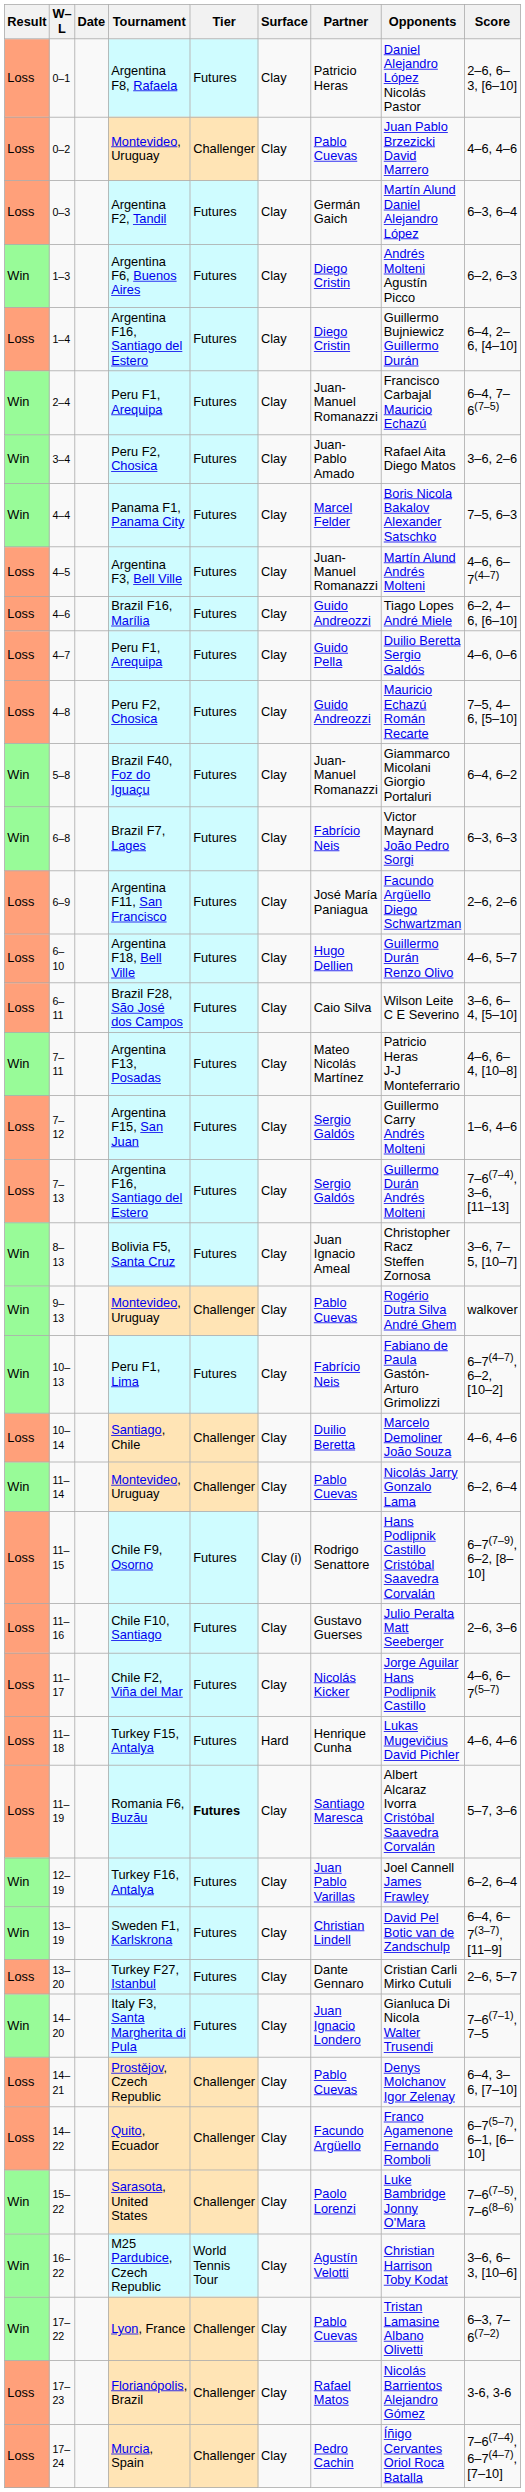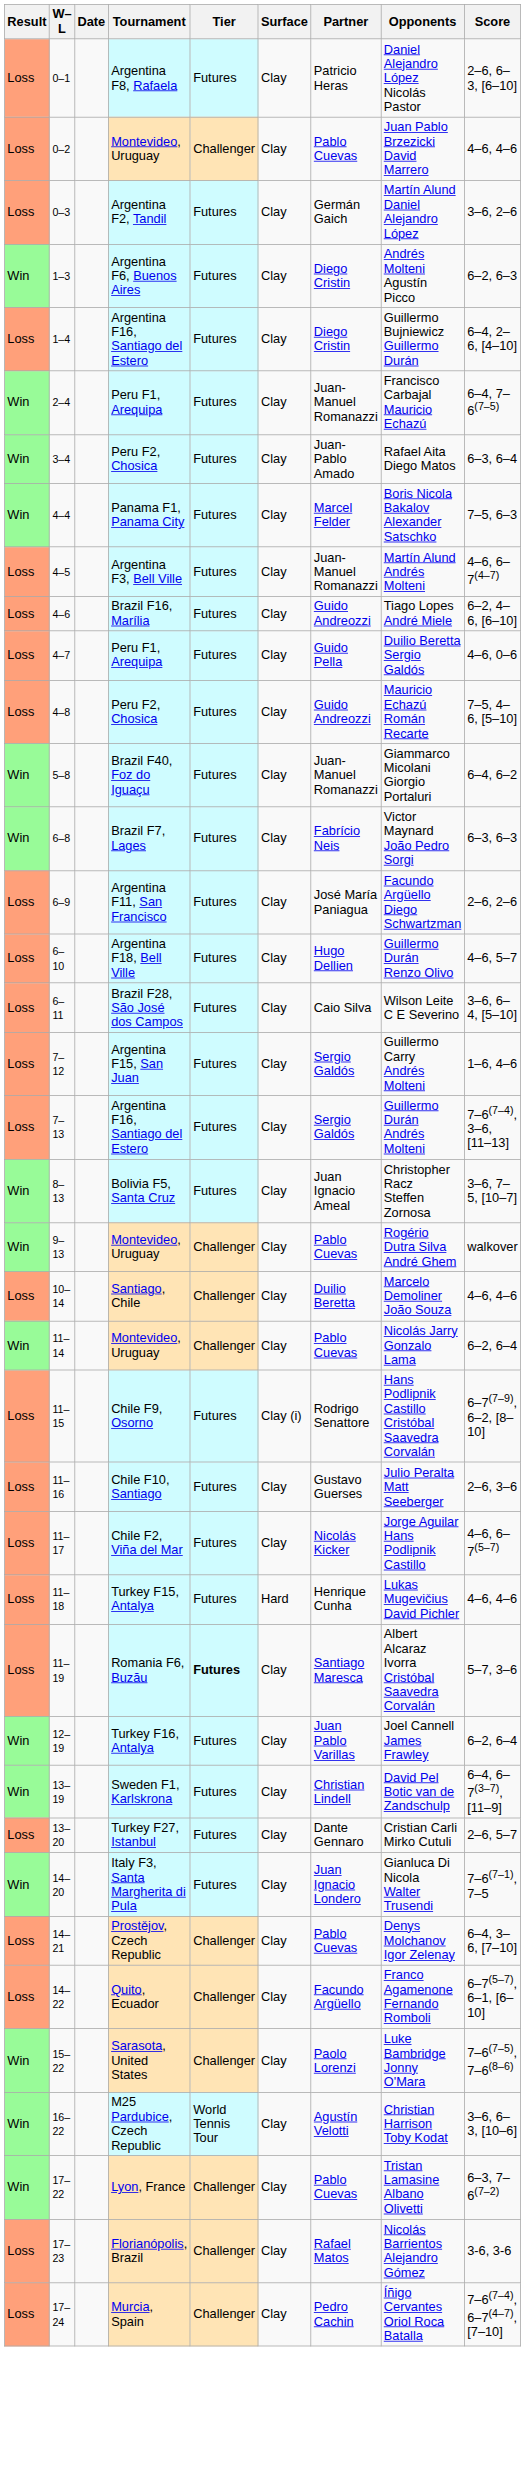 <table class="sortable wikitable">
 <tr>
 <th>Result</th>
 <th class="unsortable">W–L</th>
 <th>Date</th>
 <th>Tournament</th>
 <th>Tier</th>
 <th>Surface</th>
 <th>Partner</th>
 <th>Opponents</th>
 <th class="unsortable">Score</th>
 </tr>
 <tr>
 <td bgcolor=FFA07A>Loss</td>
 <td><small>0–1</small></td>
 <td></td>
 <td style="background:#cffcff;">Argentina F8, <a href='#'>Rafaela</a></td>
 <td style="background:#cffcff;">Futures</td>
 <td>Clay</td>
 <td> Patricio Heras</td>
 <td> <a href='#'>Daniel Alejandro López</a><br> Nicolás Pastor</td>
 <td>2–6, 6–3, [6–10]</td>
 </tr>
 <tr>
 <td bgcolor=FFA07A>Loss</td>
 <td><small>0–2</small></td>
 <td><a href='#'></a></td>
 <td style="background:moccasin;"><a href='#'>Montevideo</a>, Uruguay</td>
 <td style="background:moccasin;">Challenger</td>
 <td>Clay</td>
 <td> <a href='#'>Pablo Cuevas</a></td>
 <td> <a href='#'>Juan Pablo Brzezicki</a><br> <a href='#'>David Marrero</a></td>
 <td>4–6, 4–6</td>
 </tr>
 <tr>
 <td bgcolor=FFA07A>Loss</td>
 <td><small>0–3</small></td>
 <td></td>
 <td style="background:#cffcff;">Argentina F2, <a href='#'>Tandil</a></td>
 <td style="background:#cffcff;">Futures</td>
 <td>Clay</td>
 <td> Germán Gaich</td>
 <td> <a href='#'>Martín Alund</a><br> <a href='#'>Daniel Alejandro López</a></td>
-<td>6–3, 6–4</td>
+<td>3–6, 2–6</td>
 </tr>
 <tr>
 <td bgcolor=98fb98>Win</td>
 <td><small>1–3</small></td>
 <td></td>
 <td style="background:#cffcff;">Argentina F6, <a href='#'>Buenos Aires</a></td>
 <td style="background:#cffcff;">Futures</td>
 <td>Clay</td>
 <td> <a href='#'>Diego Cristin</a></td>
 <td> <a href='#'>Andrés Molteni</a><br> Agustín Picco</td>
 <td>6–2, 6–3</td>
 </tr>
 <tr>
 <td bgcolor=FFA07A>Loss</td>
 <td><small>1–4</small></td>
 <td></td>
 <td style="background:#cffcff;">Argentina F16, <a href='#'>Santiago del Estero</a></td>
 <td style="background:#cffcff;">Futures</td>
 <td>Clay</td>
 <td> <a href='#'>Diego Cristin</a></td>
 <td> Guillermo Bujniewicz<br> <a href='#'>Guillermo Durán</a></td>
 <td>6–4, 2–6, [4–10]</td>
 </tr>
 <tr>
 <td bgcolor=98fb98>Win</td>
 <td><small>2–4</small></td>
 <td></td>
 <td style="background:#cffcff;">Peru F1, <a href='#'>Arequipa</a></td>
 <td style="background:#cffcff;">Futures</td>
 <td>Clay</td>
 <td> Juan-Manuel Romanazzi</td>
 <td> Francisco Carbajal<br> <a href='#'>Mauricio Echazú</a></td>
 <td>6–4, 7–6<sup>(7–5)</sup></td>
 </tr>
 <tr>
 <td bgcolor=98fb98>Win</td>
 <td><small>3–4</small></td>
 <td></td>
 <td style="background:#cffcff;">Peru F2, <a href='#'>Chosica</a></td>
 <td style="background:#cffcff;">Futures</td>
 <td>Clay</td>
 <td> Juan-Pablo Amado</td>
 <td> Rafael Aita<br> Diego Matos</td>
-<td>3–6, 2–6</td>
+<td>6–3, 6–4</td>
 </tr>
 <tr>
 <td bgcolor=98fb98>Win</td>
 <td><small>4–4</small></td>
 <td></td>
 <td style="background:#cffcff;">Panama F1, <a href='#'>Panama City</a></td>
 <td style="background:#cffcff;">Futures</td>
 <td>Clay</td>
 <td> <a href='#'>Marcel Felder</a></td>
 <td> <a href='#'>Boris Nicola Bakalov</a><br> <a href='#'>Alexander Satschko</a></td>
 <td>7–5, 6–3</td>
 </tr>
 <tr>
 <td bgcolor=FFA07A>Loss</td>
 <td><small>4–5</small></td>
 <td></td>
 <td style="background:#cffcff;">Argentina F3, <a href='#'>Bell Ville</a></td>
 <td style="background:#cffcff;">Futures</td>
 <td>Clay</td>
 <td> Juan-Manuel Romanazzi</td>
 <td> <a href='#'>Martín Alund</a><br> <a href='#'>Andrés Molteni</a></td>
 <td>4–6, 6–7<sup>(4–7)</sup></td>
 </tr>
 <tr>
 <td bgcolor=FFA07A>Loss</td>
 <td><small>4–6</small></td>
 <td></td>
 <td style="background:#cffcff;">Brazil F16, <a href='#'>Marília</a></td>
 <td style="background:#cffcff;">Futures</td>
 <td>Clay</td>
 <td> <a href='#'>Guido Andreozzi</a></td>
 <td> Tiago Lopes<br> <a href='#'>André Miele</a></td>
 <td>6–2, 4–6, [6–10]</td>
 </tr>
 <tr>
 <td bgcolor=FFA07A>Loss</td>
 <td><small>4–7</small></td>
 <td></td>
 <td style="background:#cffcff;">Peru F1, <a href='#'>Arequipa</a></td>
 <td style="background:#cffcff;">Futures</td>
 <td>Clay</td>
 <td> <a href='#'>Guido Pella</a></td>
 <td> <a href='#'>Duilio Beretta</a><br> <a href='#'>Sergio Galdós</a></td>
 <td>4–6, 0–6</td>
 </tr>
 <tr>
 <td bgcolor=FFA07A>Loss</td>
 <td><small>4–8</small></td>
 <td></td>
 <td style="background:#cffcff;">Peru F2, <a href='#'>Chosica</a></td>
 <td style="background:#cffcff;">Futures</td>
 <td>Clay</td>
 <td> <a href='#'>Guido Andreozzi</a></td>
 <td> <a href='#'>Mauricio Echazú</a><br> <a href='#'>Román Recarte</a></td>
 <td>7–5, 4–6, [5–10]</td>
 </tr>
 <tr>
 <td bgcolor=98fb98>Win</td>
 <td><small>5–8</small></td>
 <td></td>
 <td style="background:#cffcff;">Brazil F40, <a href='#'>Foz do Iguaçu</a></td>
 <td style="background:#cffcff;">Futures</td>
 <td>Clay</td>
 <td> Juan-Manuel Romanazzi</td>
 <td> Giammarco Micolani<br> Giorgio Portaluri</td>
 <td>6–4, 6–2</td>
 </tr>
 <tr>
 <td bgcolor=98fb98>Win</td>
 <td><small>6–8</small></td>
 <td></td>
 <td style="background:#cffcff;">Brazil F7, <a href='#'>Lages</a></td>
 <td style="background:#cffcff;">Futures</td>
 <td>Clay</td>
 <td> <a href='#'>Fabrício Neis</a></td>
 <td> Victor Maynard<br> <a href='#'>João Pedro Sorgi</a></td>
 <td>6–3, 6–3</td>
 </tr>
 <tr>
 <td bgcolor=FFA07A>Loss</td>
 <td><small>6–9</small></td>
 <td></td>
 <td style="background:#cffcff;">Argentina F11, <a href='#'>San Francisco</a></td>
 <td style="background:#cffcff;">Futures</td>
 <td>Clay</td>
 <td> José María Paniagua</td>
 <td> <a href='#'>Facundo Argüello</a><br> <a href='#'>Diego Schwartzman</a></td>
 <td>2–6, 2–6</td>
 </tr>
 <tr>
 <td bgcolor=FFA07A>Loss</td>
 <td><small>6–10</small></td>
 <td></td>
 <td style="background:#cffcff;">Argentina F18, <a href='#'>Bell Ville</a></td>
 <td style="background:#cffcff;">Futures</td>
 <td>Clay</td>
 <td> <a href='#'>Hugo Dellien</a></td>
 <td> <a href='#'>Guillermo Durán</a><br> <a href='#'>Renzo Olivo</a></td>
 <td>4–6, 5–7</td>
 </tr>
 <tr>
 <td bgcolor=FFA07A>Loss</td>
 <td><small>6–11</small></td>
 <td></td>
 <td style="background:#cffcff;">Brazil F28, <a href='#'>São José dos Campos</a></td>
 <td style="background:#cffcff;">Futures</td>
 <td>Clay</td>
 <td> Caio Silva</td>
 <td> Wilson Leite<br> C E Severino</td>
 <td>3–6, 6–4, [5–10]</td>
 </tr>
 <tr>
-<td bgcolor=98fb98>Win</td>
-<td><small>7–11</small></td>
-<td></td>
-<td style="background:#cffcff;">Argentina F13, <a href='#'>Posadas</a></td>
-<td style="background:#cffcff;">Futures</td>
-<td>Clay</td>
-<td> Mateo Nicolás Martínez</td>
-<td> Patricio Heras<br> J-J Monteferrario</td>
-<td>4–6, 6–4, [10–8]</td>
-</tr>
-<tr>
 <td bgcolor=FFA07A>Loss</td>
 <td><small>7–12</small></td>
 <td></td>
 <td style="background:#cffcff;">Argentina F15, <a href='#'>San Juan</a></td>
 <td style="background:#cffcff;">Futures</td>
 <td>Clay</td>
 <td> <a href='#'>Sergio Galdós</a></td>
 <td> Guillermo Carry<br> <a href='#'>Andrés Molteni</a></td>
 <td>1–6, 4–6</td>
 </tr>
 <tr>
 <td bgcolor=FFA07A>Loss</td>
 <td><small>7–13</small></td>
 <td></td>
 <td style="background:#cffcff;">Argentina F16, <a href='#'>Santiago del Estero</a></td>
 <td style="background:#cffcff;">Futures</td>
 <td>Clay</td>
 <td> <a href='#'>Sergio Galdós</a></td>
 <td> <a href='#'>Guillermo Durán</a><br> <a href='#'>Andrés Molteni</a></td>
 <td>7–6<sup>(7–4)</sup>, 3–6, [11–13]</td>
 </tr>
 <tr>
 <td bgcolor=98fb98>Win</td>
 <td><small>8–13</small></td>
 <td></td>
 <td style="background:#cffcff;">Bolivia F5, <a href='#'>Santa Cruz</a></td>
 <td style="background:#cffcff;">Futures</td>
 <td>Clay</td>
 <td> Juan Ignacio Ameal</td>
 <td> Christopher Racz<br> Steffen Zornosa</td>
 <td>3–6, 7–5, [10–7]</td>
 </tr>
 <tr>
 <td bgcolor=98fb98>Win</td>
 <td><small>9–13</small></td>
 <td><a href='#'></a></td>
 <td style="background:moccasin;"><a href='#'>Montevideo</a>, Uruguay</td>
 <td style="background:moccasin;">Challenger</td>
 <td>Clay</td>
 <td> <a href='#'>Pablo Cuevas</a></td>
 <td> <a href='#'>Rogério Dutra Silva</a><br> <a href='#'>André Ghem</a></td>
 <td>walkover</td>
-</tr>
-<tr>
-<td bgcolor=98fb98>Win</td>
-<td><small>10–13</small></td>
-<td></td>
-<td style="background:#cffcff;">Peru F1, <a href='#'>Lima</a></td>
-<td style="background:#cffcff;">Futures</td>
-<td>Clay</td>
-<td> <a href='#'>Fabrício Neis</a></td>
-<td> <a href='#'>Fabiano de Paula</a><br> Gastón-Arturo Grimolizzi</td>
-<td>6–7<sup>(4–7)</sup>, 6–2, [10–2]</td>
 </tr>
 <tr>
 <td bgcolor=FFA07A>Loss</td>
 <td><small>10–14</small></td>
 <td><a href='#'></a></td>
 <td style="background:moccasin;"><a href='#'>Santiago</a>, Chile</td>
 <td style="background:moccasin;">Challenger</td>
 <td>Clay</td>
 <td> <a href='#'>Duilio Beretta</a></td>
 <td> <a href='#'>Marcelo Demoliner</a><br> <a href='#'>João Souza</a></td>
 <td>4–6, 4–6</td>
 </tr>
 <tr>
 <td bgcolor=98fb98>Win</td>
 <td><small>11–14</small></td>
 <td><a href='#'></a></td>
 <td style="background:moccasin;"><a href='#'>Montevideo</a>, Uruguay</td>
 <td style="background:moccasin;">Challenger</td>
 <td>Clay</td>
 <td> <a href='#'>Pablo Cuevas</a></td>
 <td> <a href='#'>Nicolás Jarry</a><br> <a href='#'>Gonzalo Lama</a></td>
 <td>6–2, 6–4</td>
 </tr>
 <tr>
 <td bgcolor=FFA07A>Loss</td>
 <td><small>11–15</small></td>
 <td></td>
 <td style="background:#cffcff;">Chile F9, <a href='#'>Osorno</a></td>
 <td style="background:#cffcff;">Futures</td>
 <td>Clay (i)</td>
 <td> Rodrigo Senattore</td>
 <td> <a href='#'>Hans Podlipnik Castillo</a><br> <a href='#'>Cristóbal Saavedra Corvalán</a></td>
 <td>6–7<sup>(7–9)</sup>, 6–2, [8–10]</td>
 </tr>
 <tr>
 <td bgcolor=FFA07A>Loss</td>
 <td><small>11–16</small></td>
 <td></td>
 <td style="background:#cffcff;">Chile F10, <a href='#'>Santiago</a></td>
 <td style="background:#cffcff;">Futures</td>
 <td>Clay</td>
 <td> Gustavo Guerses</td>
 <td> <a href='#'>Julio Peralta</a><br> <a href='#'>Matt Seeberger</a></td>
 <td>2–6, 3–6</td>
 </tr>
 <tr>
 <td bgcolor=FFA07A>Loss</td>
 <td><small>11–17</small></td>
 <td></td>
 <td style="background:#cffcff;">Chile F2, <a href='#'>Viña del Mar</a></td>
 <td style="background:#cffcff;">Futures</td>
 <td>Clay</td>
 <td> <a href='#'>Nicolás Kicker</a></td>
 <td> <a href='#'>Jorge Aguilar</a><br> <a href='#'>Hans Podlipnik Castillo</a></td>
 <td>4–6, 6–7<sup>(5–7)</sup></td>
 </tr>
 <tr>
 <td bgcolor=FFA07A>Loss</td>
 <td><small>11–18</small></td>
 <td></td>
 <td style="background:#cffcff;">Turkey F15, <a href='#'>Antalya</a></td>
 <td style="background:#cffcff;">Futures</td>
 <td>Hard</td>
 <td> Henrique Cunha</td>
 <td> <a href='#'>Lukas Mugevičius</a><br> <a href='#'>David Pichler</a></td>
 <td>4–6, 4–6</td>
 </tr>
 <tr>
 <td bgcolor=FFA07A>Loss</td>
 <td><small>11–19</small></td>
 <td></td>
 <td style="background:#cffcff;">Romania F6, <a href='#'>Buzău</a></td>
 <td style="background:#cffcff;"><strong>Futures</strong></td>
 <td>Clay</td>
 <td> <a href='#'>Santiago Maresca</a></td>
 <td> Albert Alcaraz Ivorra<br> <a href='#'>Cristóbal Saavedra Corvalán</a></td>
 <td>5–7, 3–6</td>
 </tr>
 <tr>
 <td bgcolor=98fb98>Win</td>
 <td><small>12–19</small></td>
 <td></td>
 <td style="background:#cffcff;">Turkey F16, <a href='#'>Antalya</a></td>
 <td style="background:#cffcff;">Futures</td>
 <td>Clay</td>
 <td> <a href='#'>Juan Pablo Varillas</a></td>
 <td> Joel Cannell<br> <a href='#'>James Frawley</a></td>
 <td>6–2, 6–4</td>
 </tr>
 <tr>
 <td bgcolor=98fb98>Win</td>
 <td><small>13–19</small></td>
 <td></td>
 <td style="background:#cffcff;">Sweden F1, <a href='#'>Karlskrona</a></td>
 <td style="background:#cffcff;">Futures</td>
 <td>Clay</td>
 <td> <a href='#'>Christian Lindell</a></td>
 <td> <a href='#'>David Pel</a><br> <a href='#'>Botic van de Zandschulp</a></td>
 <td>6–4, 6–7<sup>(3–7)</sup>, [11–9]</td>
 </tr>
 <tr>
 <td bgcolor=FFA07A>Loss</td>
 <td><small>13–20</small></td>
 <td></td>
 <td style="background:#cffcff;">Turkey F27, <a href='#'>Istanbul</a></td>
 <td style="background:#cffcff;">Futures</td>
 <td>Clay</td>
 <td> Dante Gennaro</td>
 <td> Cristian Carli<br> Mirko Cutuli</td>
 <td>2–6, 5–7</td>
 </tr>
 <tr>
 <td bgcolor=98fb98>Win</td>
 <td><small>14–20</small></td>
 <td></td>
 <td style="background:#cffcff;">Italy F3, <a href='#'>Santa Margherita di Pula</a></td>
 <td style="background:#cffcff;">Futures</td>
 <td>Clay</td>
 <td> <a href='#'>Juan Ignacio Londero</a></td>
 <td> Gianluca Di Nicola<br> <a href='#'>Walter Trusendi</a></td>
 <td>7–6<sup>(7–1)</sup>, 7–5</td>
 </tr>
 <tr>
 <td bgcolor=FFA07A>Loss</td>
 <td><small>14–21</small></td>
 <td><a href='#'></a></td>
 <td style="background:moccasin;"><a href='#'>Prostějov</a>, Czech Republic</td>
 <td style="background:moccasin;">Challenger</td>
 <td>Clay</td>
 <td> <a href='#'>Pablo Cuevas</a></td>
 <td> <a href='#'>Denys Molchanov</a><br> <a href='#'>Igor Zelenay</a></td>
 <td>6–4, 3–6, [7–10]</td>
 </tr>
 <tr>
 <td bgcolor=FFA07A>Loss</td>
 <td><small>14–22</small></td>
 <td><a href='#'></a></td>
 <td style="background:moccasin;"><a href='#'>Quito</a>, Ecuador</td>
 <td style="background:moccasin;">Challenger</td>
 <td>Clay</td>
 <td> <a href='#'>Facundo Argüello</a></td>
 <td> <a href='#'>Franco Agamenone</a><br> <a href='#'>Fernando Romboli</a></td>
 <td>6–7<sup>(5–7)</sup>, 6–1, [6–10]</td>
 </tr>
 <tr>
 <td bgcolor=98fb98>Win</td>
 <td><small>15–22</small></td>
 <td><a href='#'></a></td>
 <td style="background:moccasin;"><a href='#'>Sarasota</a>, United States</td>
 <td style="background:moccasin;">Challenger</td>
 <td>Clay</td>
 <td> <a href='#'>Paolo Lorenzi</a></td>
 <td> <a href='#'>Luke Bambridge</a><br> <a href='#'>Jonny O'Mara</a></td>
 <td>7–6<sup>(7–5)</sup>, 7–6<sup>(8–6)</sup></td>
 </tr>
 <tr>
 <td bgcolor=98fb98>Win</td>
 <td><small>16–22</small></td>
 <td></td>
 <td style="background:#cffcff;">M25 <a href='#'>Pardubice</a>, Czech Republic</td>
 <td style="background:#cffcff;">World Tennis Tour</td>
 <td>Clay</td>
 <td> <a href='#'>Agustín Velotti</a></td>
 <td> <a href='#'>Christian Harrison</a> <br> <a href='#'>Toby Kodat</a></td>
 <td>3–6, 6–3, [10–6]</td>
 </tr>
 <tr>
 <td bgcolor=98fb98>Win</td>
 <td><small>17–22</small></td>
 <td><a href='#'></a></td>
 <td style="background:moccasin;"><a href='#'>Lyon</a>, France</td>
 <td style="background:moccasin;">Challenger</td>
 <td>Clay</td>
 <td> <a href='#'>Pablo Cuevas</a></td>
 <td> <a href='#'>Tristan Lamasine</a><br> <a href='#'>Albano Olivetti</a></td>
 <td>6–3, 7–6<sup>(7–2)</sup></td>
 </tr>
 <tr>
 <td bgcolor=FFA07A>Loss</td>
 <td><small>17–23</small></td>
 <td><a href='#'></a></td>
 <td style="background:moccasin;"><a href='#'>Florianópolis</a>, Brazil</td>
 <td style="background:moccasin;">Challenger</td>
 <td>Clay</td>
 <td> <a href='#'>Rafael Matos</a></td>
 <td> <a href='#'>Nicolás Barrientos</a><br> <a href='#'>Alejandro Gómez</a></td>
 <td>3-6, 3-6</td>
 </tr>
 <tr>
 <td bgcolor=FFA07A>Loss</td>
 <td><small>17–24</small></td>
 <td><a href='#'></a></td>
 <td style="background:moccasin;"><a href='#'>Murcia</a>, Spain</td>
 <td style="background:moccasin;">Challenger</td>
 <td>Clay</td>
 <td> <a href='#'>Pedro Cachin</a></td>
 <td> <a href='#'>Íñigo Cervantes</a><br> <a href='#'>Oriol Roca Batalla</a></td>
 <td>7–6<sup>(7–4)</sup>, 6–7<sup>(4–7)</sup>, [7–10]</td>
 </tr>
 </table>
